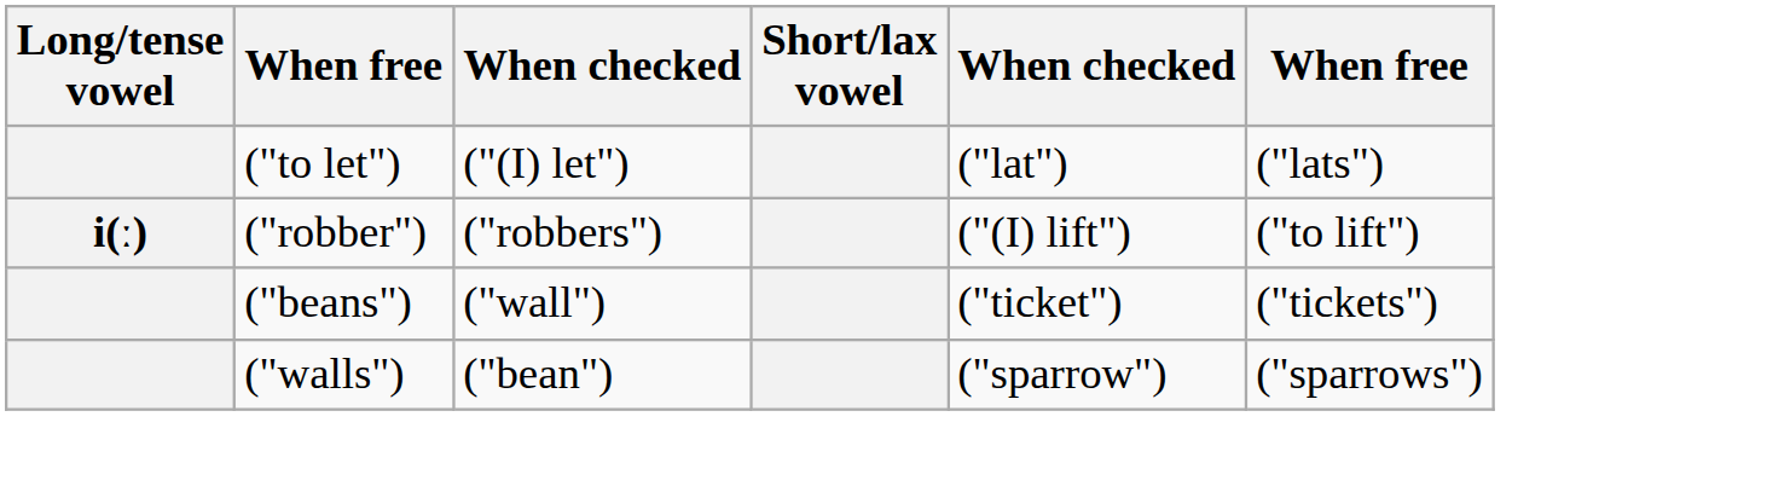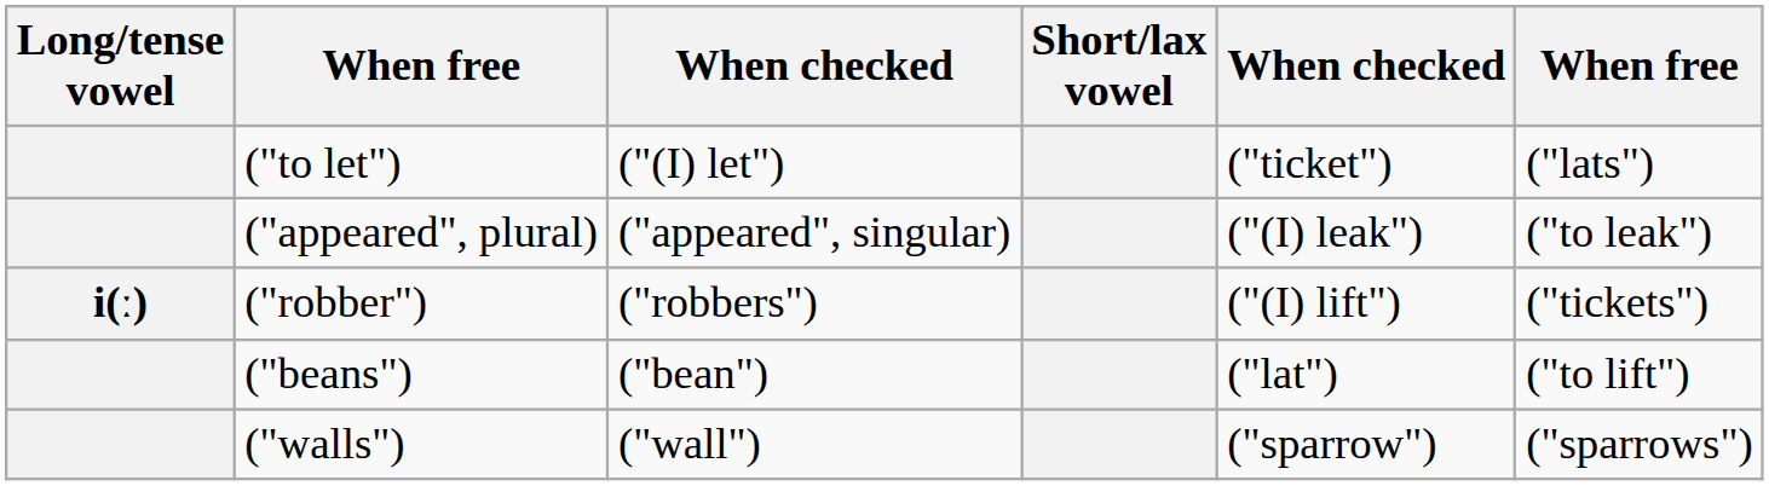 <table class="wikitable">
 <tr>
 <th>Long/tense<br>vowel</th>
 <th>When free</th>
 <th>When checked</th>
 <th>Short/lax<br>vowel</th>
 <th>When checked</th>
 <th>When free</th>
 </tr>
 <tr>
 <th style="text-align: center"></th>
 <td>  ("to let")</td>
 <td>  ("(I) let")</td>
 <th style="text-align: center"></th>
-<td>  ("lat")</td>
+<td>  ("ticket")</td>
 <td>  ("lats")</td>
+</tr>
+<tr>
+<th style="text-align: center"></th>
+<td>  ("appeared", plural)</td>
+<td>  ("appeared", singular)</td>
+<th style="text-align: center"></th>
+<td>  ("(I) leak")</td>
+<td>  ("to leak")</td>
 </tr>
 <tr>
 <th style="text-align: center">i(ː)</th>
 <td>  ("robber")</td>
 <td>   ("robbers")</td>
 <th style="text-align: center"></th>
 <td>  ("(I) lift")</td>
+<td>  ("tickets")</td>
+</tr>
+<tr>
+<th style="text-align: center"></th>
+<td>  ("beans")</td>
+<td>  ("bean")</td>
+<th style="text-align: center"></th>
+<td>  ("lat")</td>
 <td>  ("to lift")</td>
 </tr>
 <tr>
 <th style="text-align: center"></th>
-<td>  ("beans")</td>
+<td>  ("walls")</td>
 <td>  ("wall")</td>
-<th style="text-align: center"></th>
-<td>  ("ticket")</td>
-<td>  ("tickets")</td>
-</tr>
-<tr>
-<th style="text-align: center"></th>
-<td>  ("walls")</td>
-<td>  ("bean")</td>
 <th style="text-align: center"></th>
 <td>  ("sparrow")</td>
 <td>  ("sparrows")</td>
 </tr>
 </table>
